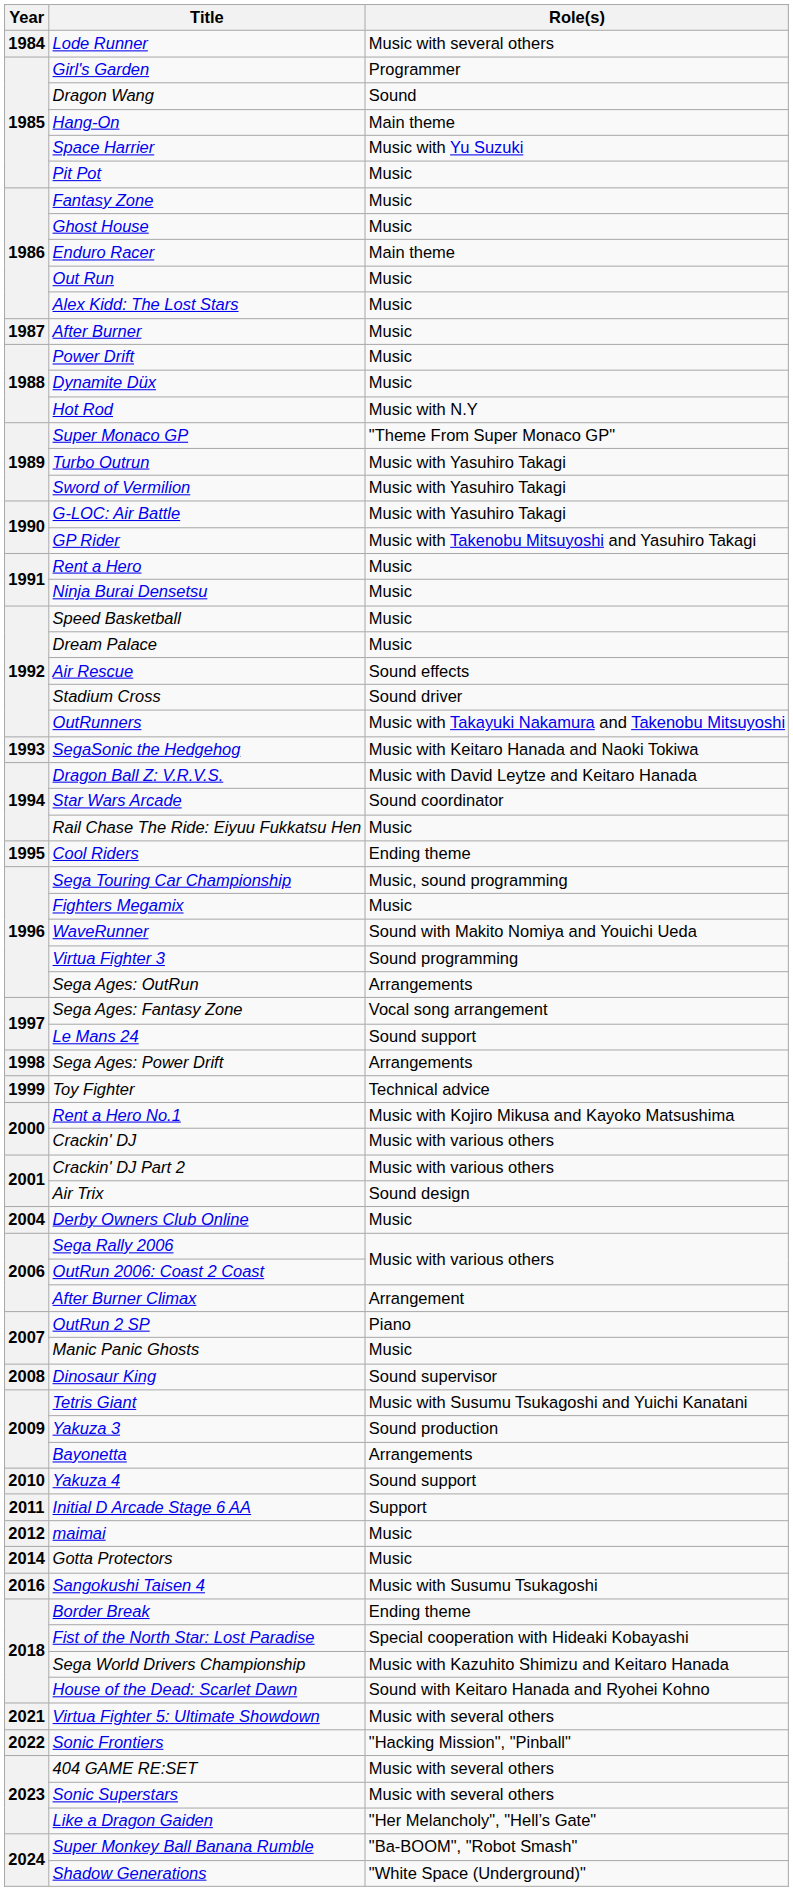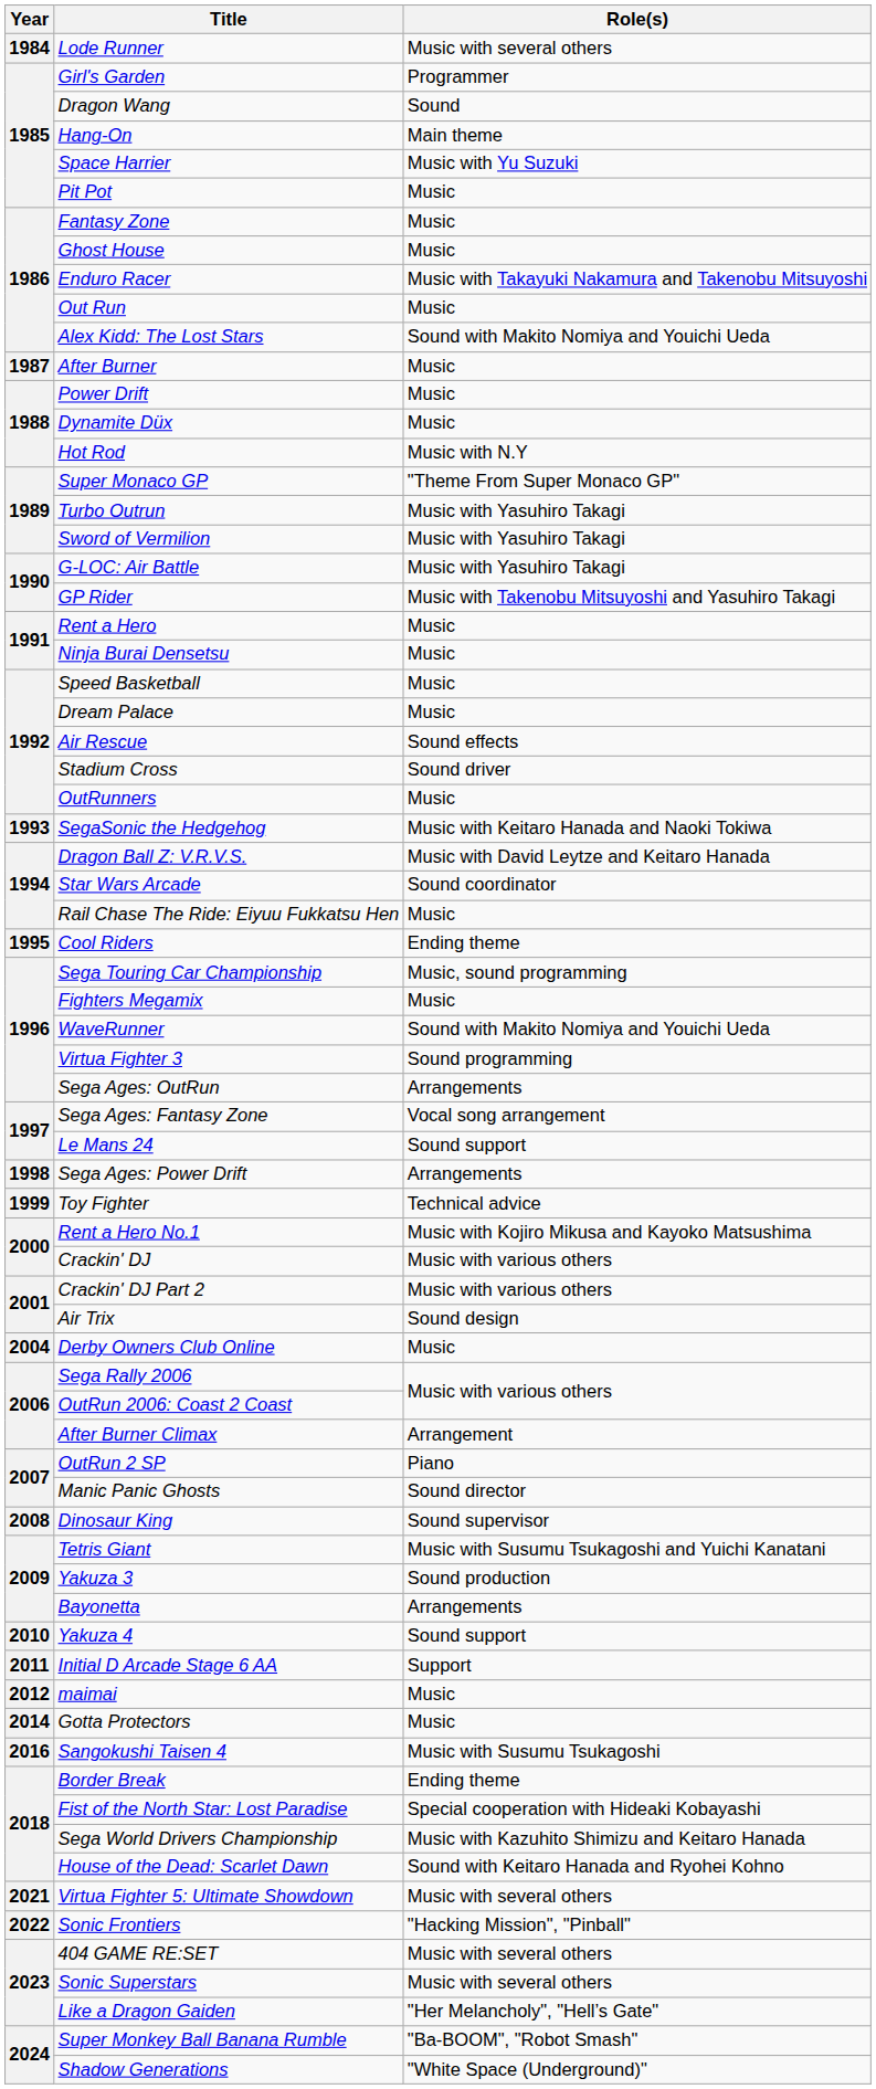 <table class="wikitable sortable">
 <tr>
 <th>Year</th>
 <th>Title</th>
 <th>Role(s)</th>
 </tr>
 <tr>
 <th scope="row">1984</th>
 <td><em><a href='#'>Lode Runner</a></em></td>
 <td>Music with several others</td>
 </tr>
 <tr>
 <th scope="row" rowspan ="5">1985</th>
 <td><em><a href='#'>Girl's Garden</a></em></td>
 <td>Programmer</td>
 </tr>
 <tr>
 <td><em>Dragon Wang</em></td>
 <td>Sound</td>
 </tr>
 <tr>
 <td><em><a href='#'>Hang-On</a></em></td>
 <td>Main theme</td>
 </tr>
 <tr>
 <td><em><a href='#'>Space Harrier</a></em></td>
 <td>Music with <a href='#'>Yu Suzuki</a></td>
 </tr>
 <tr>
 <td><em><a href='#'>Pit Pot</a></em></td>
 <td>Music</td>
 </tr>
 <tr>
 <th scope="row" rowspan ="5">1986</th>
 <td><em><a href='#'>Fantasy Zone</a></em></td>
 <td>Music</td>
 </tr>
 <tr>
 <td><em><a href='#'>Ghost House</a></em></td>
 <td>Music</td>
 </tr>
 <tr>
 <td><em><a href='#'>Enduro Racer</a></em></td>
-<td>Main theme</td>
+<td>Music with <a href='#'>Takayuki Nakamura</a> and <a href='#'>Takenobu Mitsuyoshi</a></td>
 </tr>
 <tr>
 <td><em><a href='#'>Out Run</a></em></td>
 <td>Music</td>
 </tr>
 <tr>
 <td><em><a href='#'>Alex Kidd: The Lost Stars</a></em></td>
-<td>Music</td>
+<td>Sound with Makito Nomiya and Youichi Ueda</td>
 </tr>
 <tr>
 <th scope="row" rowspan ="1">1987</th>
 <td><em><a href='#'>After Burner</a></em></td>
 <td>Music</td>
 </tr>
 <tr>
 <th scope="row" rowspan ="3">1988</th>
 <td><em><a href='#'>Power Drift</a></em></td>
 <td>Music</td>
 </tr>
 <tr>
 <td><em><a href='#'>Dynamite Düx</a></em></td>
 <td>Music</td>
 </tr>
 <tr>
 <td><em><a href='#'>Hot Rod</a></em></td>
 <td>Music with N.Y</td>
 </tr>
 <tr>
 <th scope="row" rowspan ="3">1989</th>
 <td><em><a href='#'>Super Monaco GP</a></em></td>
 <td>"Theme From Super Monaco GP"</td>
 </tr>
 <tr>
 <td><em><a href='#'>Turbo Outrun</a></em></td>
 <td>Music with Yasuhiro Takagi</td>
 </tr>
 <tr>
 <td><em><a href='#'>Sword of Vermilion</a></em></td>
 <td>Music with Yasuhiro Takagi</td>
 </tr>
 <tr>
 <th scope="row" rowspan ="2">1990</th>
 <td><em><a href='#'>G-LOC: Air Battle</a></em></td>
 <td>Music with Yasuhiro Takagi</td>
 </tr>
 <tr>
 <td><em><a href='#'>GP Rider</a></em></td>
 <td>Music with <a href='#'>Takenobu Mitsuyoshi</a> and Yasuhiro Takagi</td>
 </tr>
 <tr>
 <th scope="row" rowspan="2">1991</th>
 <td><em><a href='#'>Rent a Hero</a></em></td>
 <td>Music</td>
 </tr>
 <tr>
 <td><em><a href='#'>Ninja Burai Densetsu</a></em></td>
 <td>Music</td>
 </tr>
 <tr>
 <th scope="row" rowspan ="5">1992</th>
 <td><em>Speed Basketball</em></td>
 <td>Music</td>
 </tr>
 <tr>
 <td><em>Dream Palace</em></td>
 <td>Music</td>
 </tr>
 <tr>
 <td><em><a href='#'>Air Rescue</a></em></td>
 <td>Sound effects</td>
 </tr>
 <tr>
 <td><em>Stadium Cross</em></td>
 <td>Sound driver</td>
 </tr>
 <tr>
 <td><em><a href='#'>OutRunners</a></em></td>
-<td>Music with <a href='#'>Takayuki Nakamura</a> and <a href='#'>Takenobu Mitsuyoshi</a></td>
+<td>Music</td>
 </tr>
 <tr>
 <th scope="row">1993</th>
 <td><em><a href='#'>SegaSonic the Hedgehog</a></em></td>
 <td>Music with Keitaro Hanada and Naoki Tokiwa</td>
 </tr>
 <tr>
 <th scope="row" rowspan ="3">1994</th>
 <td><em><a href='#'>Dragon Ball Z: V.R.V.S.</a></em></td>
 <td>Music with David Leytze and Keitaro Hanada</td>
 </tr>
 <tr>
 <td><em><a href='#'>Star Wars Arcade</a></em></td>
 <td>Sound coordinator</td>
 </tr>
 <tr>
 <td><em>Rail Chase The Ride: Eiyuu Fukkatsu Hen</em></td>
 <td>Music</td>
 </tr>
 <tr>
 <th scope="row">1995</th>
 <td><em><a href='#'>Cool Riders</a></em></td>
 <td>Ending theme</td>
 </tr>
 <tr>
 <th scope="row" rowspan="5">1996</th>
 <td><em><a href='#'>Sega Touring Car Championship</a></em></td>
 <td>Music, sound programming</td>
 </tr>
 <tr>
 <td><em><a href='#'>Fighters Megamix</a></em></td>
 <td>Music</td>
 </tr>
 <tr>
 <td><em><a href='#'>WaveRunner</a></em></td>
 <td>Sound with Makito Nomiya and Youichi Ueda</td>
 </tr>
 <tr>
 <td><em><a href='#'>Virtua Fighter 3</a></em></td>
 <td>Sound programming</td>
 </tr>
 <tr>
 <td><em>Sega Ages: OutRun</em></td>
 <td>Arrangements</td>
 </tr>
 <tr>
 <th scope="row" rowspan="2">1997</th>
 <td><em>Sega Ages: Fantasy Zone</em></td>
 <td>Vocal song arrangement</td>
 </tr>
 <tr>
 <td><em><a href='#'>Le Mans 24</a></em></td>
 <td>Sound support</td>
 </tr>
 <tr>
 <th scope="row">1998</th>
 <td><em>Sega Ages: Power Drift</em></td>
 <td>Arrangements</td>
 </tr>
 <tr>
 <th scope="row">1999</th>
 <td><em>Toy Fighter</em></td>
 <td>Technical advice</td>
 </tr>
 <tr>
 <th scope="row" rowspan="2">2000</th>
 <td><em><a href='#'>Rent a Hero No.1</a></em></td>
 <td>Music with Kojiro Mikusa and Kayoko Matsushima</td>
 </tr>
 <tr>
 <td><em>Crackin' DJ</em></td>
 <td>Music with various others</td>
 </tr>
 <tr>
 <th scope="row" rowspan ="2">2001</th>
 <td><em>Crackin' DJ Part 2</em></td>
 <td>Music with various others</td>
 </tr>
 <tr>
 <td><em>Air Trix</em></td>
 <td>Sound design</td>
 </tr>
 <tr>
 <th scope="row">2004</th>
 <td><em><a href='#'>Derby Owners Club Online</a></em></td>
 <td>Music</td>
 </tr>
 <tr>
 <th scope="row" rowspan="3">2006</th>
 <td><em><a href='#'>Sega Rally 2006</a></em></td>
 <td rowspan="2">Music with various others</td>
 </tr>
 <tr>
 <td><em><a href='#'>OutRun 2006: Coast 2 Coast</a></em></td>
 </tr>
 <tr>
 <td><em><a href='#'>After Burner Climax</a></em></td>
 <td>Arrangement</td>
 </tr>
 <tr>
 <th scope="row" rowspan="2">2007</th>
 <td><em><a href='#'>OutRun 2 SP</a></em></td>
 <td>Piano</td>
 </tr>
 <tr>
 <td><em>Manic Panic Ghosts</em></td>
-<td>Music</td>
+<td>Sound director</td>
 </tr>
 <tr>
 <th scope="row">2008</th>
 <td><em><a href='#'>Dinosaur King</a></em></td>
 <td>Sound supervisor</td>
 </tr>
 <tr>
 <th scope="row" rowspan="3">2009</th>
 <td><em><a href='#'>Tetris Giant</a></em></td>
 <td>Music with Susumu Tsukagoshi and Yuichi Kanatani</td>
 </tr>
 <tr>
 <td><em><a href='#'>Yakuza 3</a></em></td>
 <td>Sound production</td>
 </tr>
 <tr>
 <td><em><a href='#'>Bayonetta</a></em></td>
 <td>Arrangements</td>
 </tr>
 <tr>
 <th scope="row">2010</th>
 <td><em><a href='#'>Yakuza 4</a></em></td>
 <td>Sound support</td>
 </tr>
 <tr>
 <th scope="row">2011</th>
 <td><em><a href='#'>Initial D Arcade Stage 6 AA</a></em></td>
 <td>Support</td>
 </tr>
 <tr>
 <th scope="row">2012</th>
 <td><em><a href='#'>maimai</a></em></td>
 <td>Music</td>
 </tr>
 <tr>
 <th scope="row">2014</th>
 <td><em>Gotta Protectors</em></td>
 <td>Music</td>
 </tr>
 <tr>
 <th scope="row">2016</th>
 <td><em><a href='#'>Sangokushi Taisen 4</a></em></td>
 <td>Music with Susumu Tsukagoshi</td>
 </tr>
 <tr>
 <th scope="row" rowspan ="4">2018</th>
 <td><em><a href='#'>Border Break</a></em></td>
 <td>Ending theme</td>
 </tr>
 <tr>
 <td><em><a href='#'>Fist of the North Star: Lost Paradise</a></em></td>
 <td>Special cooperation with Hideaki Kobayashi</td>
 </tr>
 <tr>
 <td><em>Sega World Drivers Championship</em></td>
 <td>Music with Kazuhito Shimizu and Keitaro Hanada</td>
 </tr>
 <tr>
 <td><em><a href='#'>House of the Dead: Scarlet Dawn</a></em></td>
 <td>Sound with Keitaro Hanada and Ryohei Kohno</td>
 </tr>
 <tr>
 <th>2021</th>
 <td><em><a href='#'>Virtua Fighter 5: Ultimate Showdown</a></em></td>
 <td>Music with several others</td>
 </tr>
 <tr>
 <th scope="row">2022</th>
 <td><em><a href='#'>Sonic Frontiers</a></em></td>
 <td>"Hacking Mission", "Pinball"</td>
 </tr>
 <tr>
 <th scope="row" rowspan ="3">2023</th>
 <td><em>404 GAME RE:SET</em></td>
 <td>Music with several others</td>
 </tr>
 <tr>
 <td><em><a href='#'>Sonic Superstars</a></em></td>
 <td>Music with several others</td>
 </tr>
 <tr>
 <td><em><a href='#'>Like a Dragon Gaiden</a></em></td>
 <td>"Her Melancholy", "Hell’s Gate"</td>
 </tr>
 <tr>
 <th scope="row" rowspan="2">2024</th>
 <td><em><a href='#'>Super Monkey Ball Banana Rumble</a></em></td>
 <td>"Ba-BOOM", "Robot Smash"</td>
 </tr>
 <tr>
 <td><em><a href='#'>Shadow Generations</a></em></td>
 <td>"White Space (Underground)"</td>
 </tr>
 </table>
